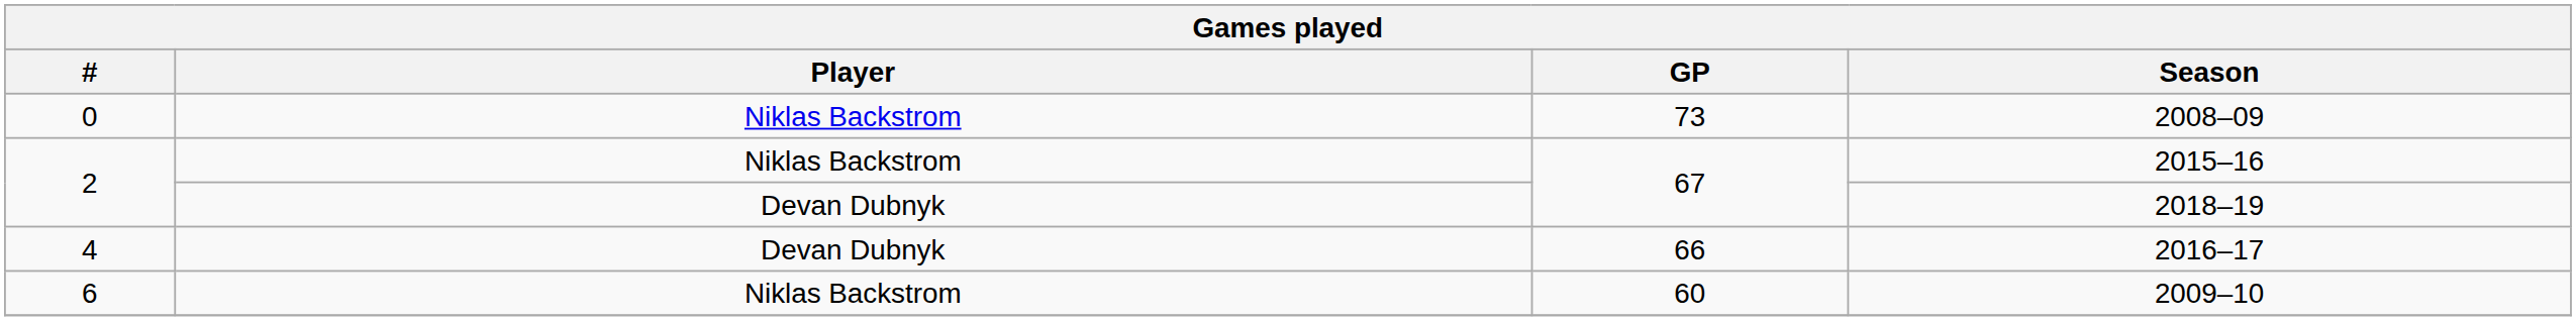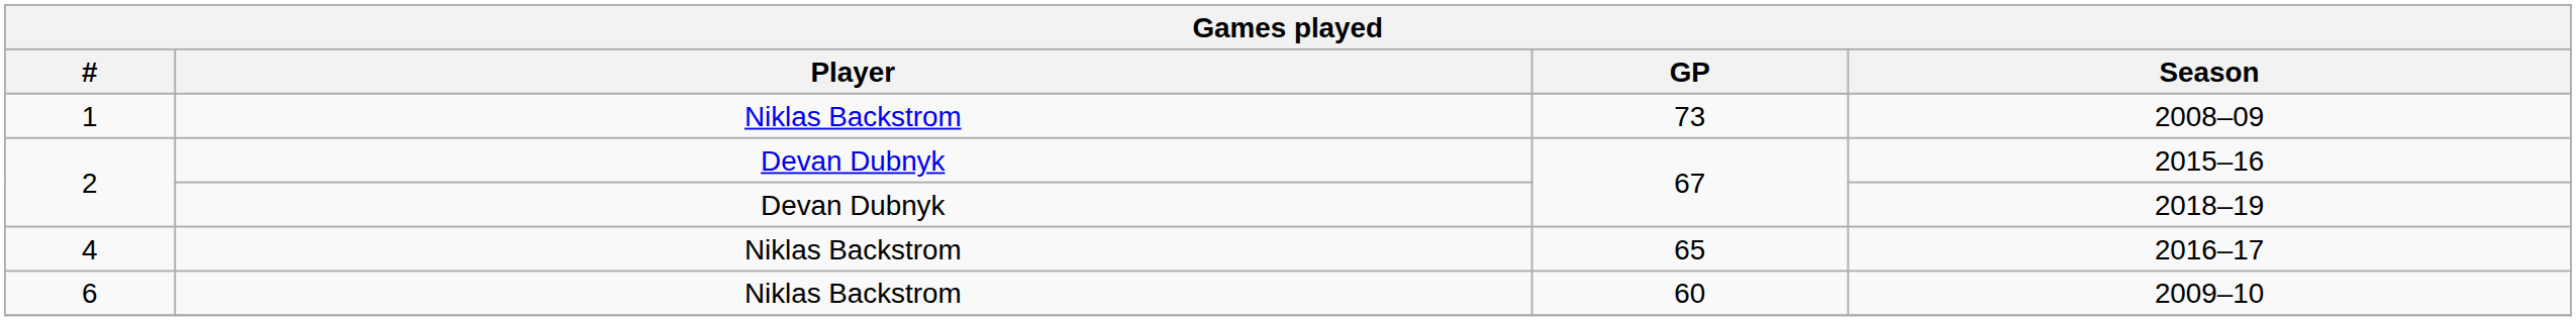 <table class="wikitable" style="text-align: center; font-size: 95%" width="70%">
 <tr>
 <th colspan="4">Games played</th>
 </tr>
 <tr>
 <th>#</th>
 <th>Player</th>
 <th>GP</th>
 <th>Season</th>
 </tr>
 <tr>
-<td>0</td>
+<td>1</td>
 <td><a href='#'>Niklas Backstrom</a></td>
 <td>73</td>
 <td>2008–09</td>
 </tr>
 <tr>
 <td rowspan="2">2</td>
-<td>Niklas Backstrom</td>
+<td><a href='#'>Devan Dubnyk</a></td>
 <td rowspan="2">67</td>
 <td>2015–16</td>
 </tr>
 <tr>
 <td>Devan Dubnyk</td>
 <td>2018–19</td>
 </tr>
 <tr>
 <td>4</td>
-<td>Devan Dubnyk</td>
-<td>66</td>
+<td>Niklas Backstrom</td>
+<td>65</td>
 <td>2016–17</td>
 </tr>
 <tr>
 <td>6</td>
 <td>Niklas Backstrom</td>
 <td>60</td>
 <td>2009–10</td>
 </tr>
 <tr>
 </tr>
 </table>
